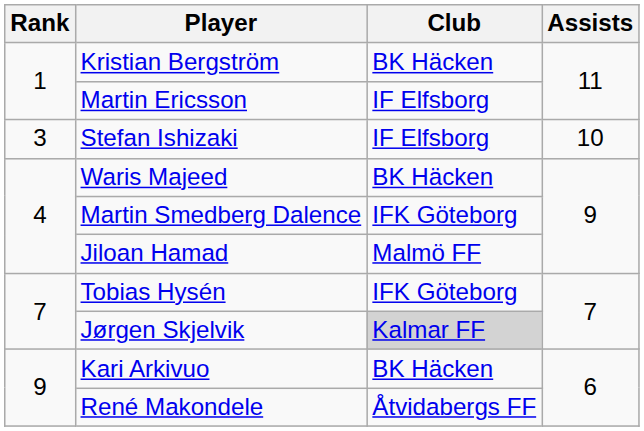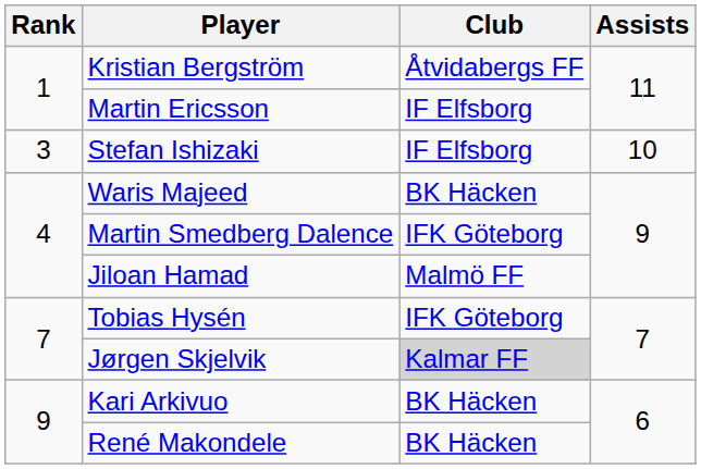 <table class="wikitable" style="text-align:center">
 <tr>
 <th>Rank</th>
 <th>Player</th>
 <th>Club</th>
 <th>Assists</th>
 </tr>
 <tr>
 <td rowspan="2">1</td>
 <td align="left"> <a href='#'>Kristian Bergström</a></td>
-<td align="left"><a href='#'>BK Häcken</a></td>
+<td align="left"><a href='#'>Åtvidabergs FF</a></td>
 <td rowspan="2">11</td>
 </tr>
 <tr>
 <td align="left"> <a href='#'>Martin Ericsson</a></td>
 <td align="left"><a href='#'>IF Elfsborg</a></td>
 </tr>
 <tr>
 <td>3</td>
 <td align="left"> <a href='#'>Stefan Ishizaki</a></td>
 <td align="left"><a href='#'>IF Elfsborg</a></td>
 <td>10</td>
 </tr>
 <tr>
 <td rowspan="3">4</td>
 <td align="left"> <a href='#'>Waris Majeed</a></td>
 <td align="left"><a href='#'>BK Häcken</a></td>
 <td rowspan="3">9</td>
 </tr>
 <tr>
 <td align="left"> <a href='#'>Martin Smedberg Dalence</a></td>
 <td align="left"><a href='#'>IFK Göteborg</a></td>
 </tr>
 <tr>
 <td align="left"> <a href='#'>Jiloan Hamad</a></td>
 <td align="left"><a href='#'>Malmö FF</a></td>
 </tr>
 <tr>
 <td rowspan="2">7</td>
 <td align="left"> <a href='#'>Tobias Hysén</a></td>
 <td align="left"><a href='#'>IFK Göteborg</a></td>
 <td rowspan="2">7</td>
 </tr>
 <tr>
 <td align="left"> <a href='#'>Jørgen Skjelvik</a></td>
 <td align="left" style="background: lightgrey;"><a href='#'>Kalmar FF</a></td>
 </tr>
 <tr>
 <td rowspan="2">9</td>
 <td align="left"> <a href='#'>Kari Arkivuo</a></td>
 <td align="left"><a href='#'>BK Häcken</a></td>
 <td rowspan="2">6</td>
 </tr>
 <tr>
 <td align="left"> <a href='#'>René Makondele</a></td>
-<td align="left"><a href='#'>Åtvidabergs FF</a></td>
+<td align="left"><a href='#'>BK Häcken</a></td>
 </tr>
 </table>
